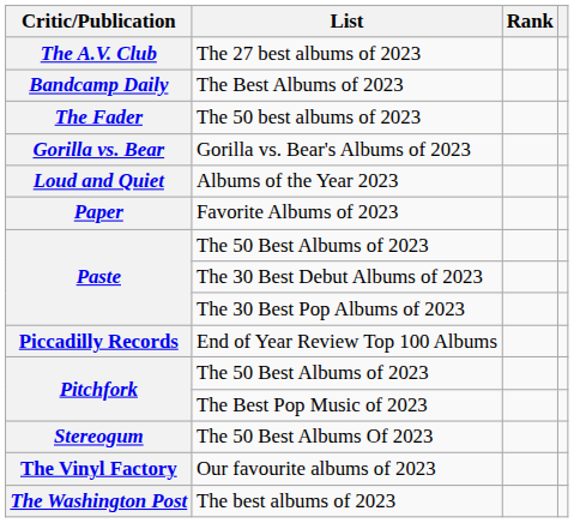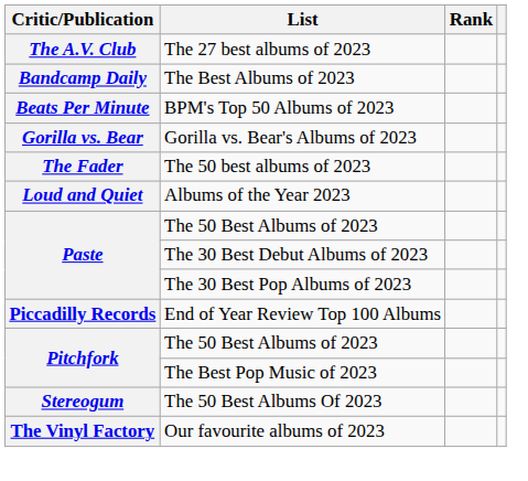 <table class="wikitable sortable plainrowheaders" style="border:none; margin:0;">
 <tr>
 <th scope="col">Critic/Publication</th>
 <th scope="col" class="unsortable">List</th>
 <th scope="col" data-sort-type="number">Rank</th>
 <th scope="col" class="unsortable"></th>
 </tr>
 <tr>
 <th scope="row"><em><a href='#'>The A.V. Club</a></em></th>
 <td>The 27 best albums of 2023</td>
 <td></td>
 <td></td>
 </tr>
 <tr>
 <th scope="row"><em><a href='#'>Bandcamp Daily</a></em></th>
 <td>The Best Albums of 2023</td>
 <td></td>
 <td></td>
 </tr>
 <tr>
-<th scope="row"><em><a href='#'>The Fader</a></em></th>
-<td>The 50 best albums of 2023</td>
+<th scope="row"><em><a href='#'>Beats Per Minute</a></em></th>
+<td>BPM's Top 50 Albums of 2023</td>
 <td></td>
 <td></td>
 </tr>
 <tr>
 <th scope="row"><em><a href='#'>Gorilla vs. Bear</a></em></th>
 <td>Gorilla vs. Bear's Albums of 2023</td>
 <td></td>
 <td></td>
 </tr>
 <tr>
-<th scope="row"><em><a href='#'>Loud and Quiet</a></em></th>
-<td>Albums of the Year 2023</td>
+<th scope="row"><em><a href='#'>The Fader</a></em></th>
+<td>The 50 best albums of 2023</td>
 <td></td>
 <td></td>
 </tr>
 <tr>
-<th scope="row"><em><a href='#'>Paper</a></em></th>
-<td>Favorite Albums of 2023</td>
+<th scope="row"><em><a href='#'>Loud and Quiet</a></em></th>
+<td>Albums of the Year 2023</td>
 <td></td>
 <td></td>
 </tr>
 <tr>
 <th rowspan="3" scope="row"><em><a href='#'>Paste</a></em></th>
 <td>The 50 Best Albums of 2023</td>
 <td></td>
 <td></td>
 </tr>
 <tr>
 <td>The 30 Best Debut Albums of 2023</td>
 <td></td>
 <td></td>
 </tr>
 <tr>
 <td>The 30 Best Pop Albums of 2023</td>
 <td></td>
 <td></td>
 </tr>
 <tr>
 <th scope="row"><a href='#'>Piccadilly Records</a></th>
 <td>End of Year Review Top 100 Albums</td>
 <td></td>
 <td></td>
 </tr>
 <tr>
 <th rowspan="2" scope="row"><em><a href='#'>Pitchfork</a></em></th>
 <td>The 50 Best Albums of 2023</td>
 <td></td>
 <td></td>
 </tr>
 <tr>
 <td>The Best Pop Music of 2023</td>
 <td></td>
 <td></td>
 </tr>
 <tr>
 <th scope="row"><em><a href='#'>Stereogum</a></em></th>
 <td>The 50 Best Albums Of 2023</td>
 <td></td>
 <td></td>
 </tr>
 <tr>
 <th scope="row"><a href='#'>The Vinyl Factory</a></th>
 <td>Our favourite albums of 2023</td>
 <td></td>
 <td></td>
 </tr>
-<tr>
-<th scope="row"><em><a href='#'>The Washington Post</a></em></th>
-<td>The best albums of 2023</td>
-<td></td>
-<td></td>
-</tr>
 </table>
